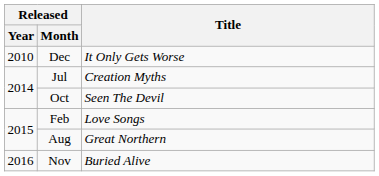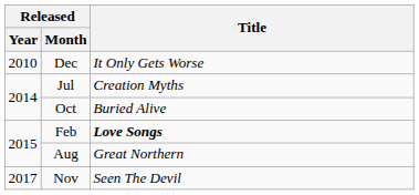 <table class="wikitable">
 <tr>
 <th colspan="2">Released</th>
 <th rowspan="2" width="350">Title</th>
 </tr>
 <tr>
 <th style="width:33px;">Year</th>
 <th style="width:44px;">Month</th>
 </tr>
 <tr>
 <td>2010</td>
 <td align="center">Dec</td>
 <td><em>It Only Gets Worse</em></td>
 </tr>
 <tr>
 <td rowspan="2">2014</td>
 <td align="center">Jul</td>
 <td><em>Creation Myths</em></td>
 </tr>
 <tr>
 <td align="center">Oct</td>
-<td><em>Seen The Devil</em></td>
+<td><em>Buried Alive</em></td>
 </tr>
 <tr>
 <td rowspan="2">2015</td>
 <td align="center">Feb</td>
-<td><em>Love Songs</em></td>
+<td><strong><em>Love Songs</em></strong></td>
 </tr>
 <tr>
 <td align="center">Aug</td>
 <td><em>Great Northern</em></td>
 </tr>
 <tr>
-<td>2016</td>
+<td>2017</td>
 <td align="center">Nov</td>
-<td><em>Buried Alive</em></td>
+<td><em>Seen The Devil</em></td>
 </tr>
 </table>
